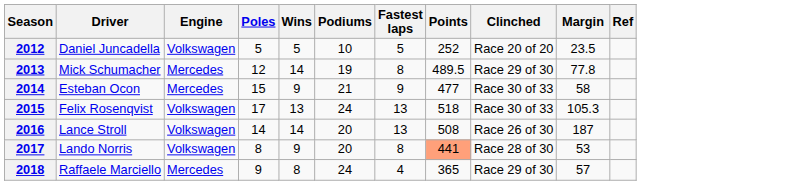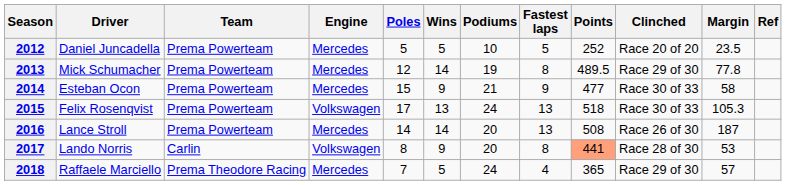 <table class="wikitable sortable" style="font-size:85%; text-align:center;">
 <tr>
 <th scope=col>Season</th>
 <th scope=col>Driver</th>
+<th scope=col>Team</th>
 <th scope=col>Engine</th>
 <th scope=col><a href='#'>Poles</a></th>
 <th scope=col>Wins</th>
 <th scope=col>Podiums</th>
 <th scope=col width="40">Fastest laps</th>
 <th scope=col>Points</th>
 <th scope=col>Clinched</th>
 <th scope=col width="50">Margin</th>
 <th scope=col class=unsortable>Ref</th>
 </tr>
 <tr>
 <th><a href='#'>2012</a></th>
 <td align=left> <a href='#'>Daniel Juncadella</a></td>
-<td align=left><a href='#'>Volkswagen</a></td>
+<td align=left> <a href='#'>Prema Powerteam</a></td>
+<td align=left><a href='#'>Mercedes</a></td>
 <td>5</td>
 <td>5</td>
 <td>10</td>
 <td>5</td>
 <td>252</td>
 <td>Race 20 of 20</td>
 <td>23.5</td>
 <td></td>
 </tr>
 <tr>
 <th><a href='#'>2013</a></th>
 <td align=left> <a href='#'>Mick Schumacher</a></td>
+<td align=left> <a href='#'>Prema Powerteam</a></td>
 <td align=left><a href='#'>Mercedes</a></td>
 <td>12</td>
 <td>14</td>
 <td>19</td>
 <td>8</td>
 <td>489.5</td>
 <td>Race 29 of 30</td>
 <td>77.8</td>
 <td></td>
 </tr>
 <tr>
 <th><a href='#'>2014</a></th>
 <td align=left> <a href='#'>Esteban Ocon</a></td>
+<td align=left> <a href='#'>Prema Powerteam</a></td>
 <td align=left><a href='#'>Mercedes</a></td>
 <td>15</td>
 <td>9</td>
 <td>21</td>
 <td>9</td>
 <td>477</td>
 <td>Race 30 of 33</td>
 <td>58</td>
 <td></td>
 </tr>
 <tr>
 <th><a href='#'>2015</a></th>
 <td align=left> <a href='#'>Felix Rosenqvist</a></td>
+<td align=left> <a href='#'>Prema Powerteam</a></td>
 <td align=left><a href='#'>Volkswagen</a></td>
 <td>17</td>
 <td>13</td>
 <td>24</td>
 <td>13</td>
 <td>518</td>
 <td>Race 30 of 33</td>
 <td>105.3</td>
 <td></td>
 </tr>
 <tr>
 <th><a href='#'>2016</a></th>
 <td align=left> <a href='#'>Lance Stroll</a></td>
-<td align=left><a href='#'>Volkswagen</a></td>
+<td align=left> <a href='#'>Prema Powerteam</a></td>
+<td align=left><a href='#'>Mercedes</a></td>
 <td>14</td>
 <td>14</td>
 <td>20</td>
 <td>13</td>
 <td>508</td>
 <td>Race 26 of 30</td>
 <td>187</td>
 <td></td>
 </tr>
 <tr>
 <th><a href='#'>2017</a></th>
 <td align=left> <a href='#'>Lando Norris</a></td>
+<td align=left> <a href='#'>Carlin</a></td>
 <td align=left><a href='#'>Volkswagen</a></td>
 <td>8</td>
 <td>9</td>
 <td>20</td>
 <td>8</td>
 <td style="background: lightsalmon;">441</td>
 <td>Race 28 of 30</td>
 <td>53</td>
 <td></td>
 </tr>
 <tr>
 <th><a href='#'>2018</a></th>
 <td align=left> <a href='#'>Raffaele Marciello</a></td>
+<td align=left> <a href='#'>Prema Theodore Racing</a></td>
 <td align=left><a href='#'>Mercedes</a></td>
-<td>9</td>
-<td>8</td>
+<td>7</td>
+<td>5</td>
 <td>24</td>
 <td>4</td>
 <td>365</td>
 <td>Race 29 of 30</td>
 <td>57</td>
 <td></td>
 </tr>
 </table>
